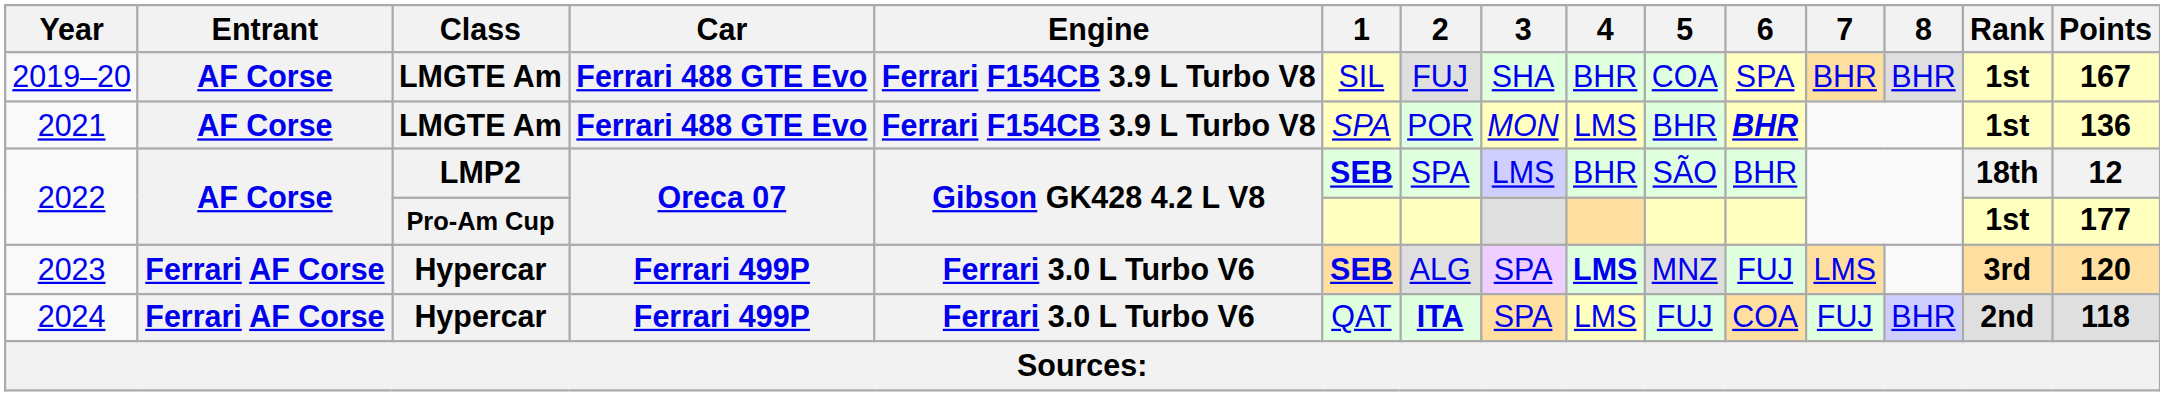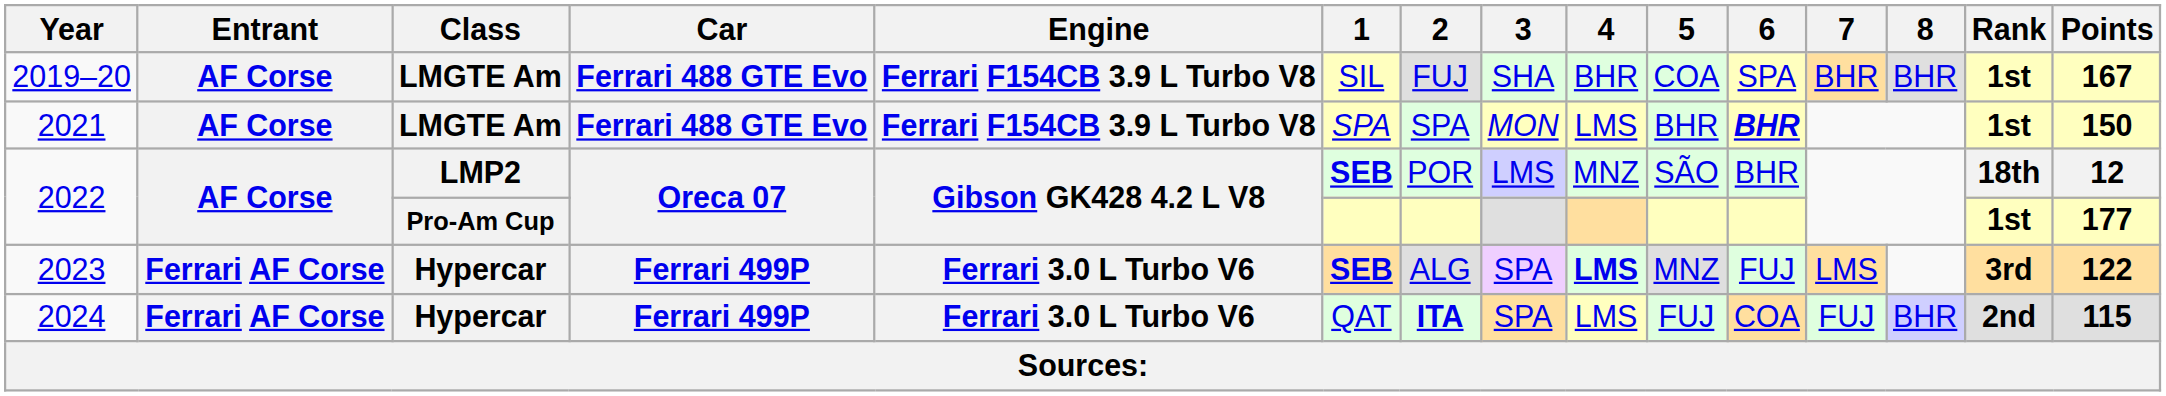 <table class="wikitable" style="text-align:center; font-size:85%">
 <tr>
 <th>Year</th>
 <th>Entrant</th>
 <th>Class</th>
 <th>Car</th>
 <th>Engine</th>
 <th>1</th>
 <th>2</th>
 <th>3</th>
 <th>4</th>
 <th>5</th>
 <th>6</th>
 <th>7</th>
 <th>8</th>
 <th>Rank</th>
 <th>Points</th>
 </tr>
 <tr>
 <td nowrap><a href='#'>2019–20</a></td>
 <th nowrap><a href='#'>AF Corse</a></th>
 <th nowrap>LMGTE Am</th>
 <th nowrap><a href='#'>Ferrari 488 GTE Evo</a></th>
 <th nowrap><a href='#'>Ferrari</a> <a href='#'>F154CB</a> 3.9 L Turbo V8</th>
 <td style="background:#FFFFBF;"><a href='#'>SIL</a><br></td>
 <td style="background:#DFDFDF;"><a href='#'>FUJ</a><br></td>
 <td style="background:#DFFFDF;"><a href='#'>SHA</a><br></td>
 <td style="background:#DFFFDF;"><a href='#'>BHR</a><br></td>
 <td style="background:#DFFFDF;"><a href='#'>COA</a><br></td>
 <td style="background:#FFFFBF;"><a href='#'>SPA</a><br></td>
 <td style="background:#FFDF9F;"><a href='#'>BHR</a><br></td>
 <td style="background:#DFDFDF;"><a href='#'>BHR</a><br></td>
 <th style="background:#FFFFBF;">1st</th>
 <th style="background:#FFFFBF;">167</th>
 </tr>
 <tr>
 <td><a href='#'>2021</a></td>
 <th nowrap><a href='#'>AF Corse</a></th>
 <th nowrap>LMGTE Am</th>
 <th nowrap><a href='#'>Ferrari 488 GTE Evo</a></th>
 <th nowrap><a href='#'>Ferrari</a> <a href='#'>F154CB</a> 3.9 L Turbo V8</th>
 <td style="background:#FFFFBF;"><em><a href='#'>SPA</a></em><br></td>
-<td style="background:#DFFFDF;"><a href='#'>POR</a><br></td>
+<td style="background:#DFFFDF;"><a href='#'>SPA</a><br></td>
 <td style="background:#FFFFBF;"><em><a href='#'>MON</a></em><br></td>
 <td style="background:#FFFFBF;"><a href='#'>LMS</a><br></td>
 <td style="background:#DFFFDF;"><a href='#'>BHR</a><br></td>
 <td style="background:#FFFFBF;"><strong><em><a href='#'>BHR</a></em><br></strong></td>
 <td colspan=2></td>
 <th style="background:#FFFFBF;">1st</th>
-<th style="background:#FFFFBF;">136</th>
+<th style="background:#FFFFBF;">150</th>
 </tr>
 <tr>
 <td rowspan="2"><a href='#'>2022</a></td>
 <th rowspan="2" nowrap><a href='#'>AF Corse</a></th>
 <th>LMP2</th>
 <th rowspan="2" nowrap><a href='#'>Oreca 07</a></th>
 <th rowspan="2" nowrap><a href='#'>Gibson</a> GK428 4.2 L V8</th>
 <td style="background:#DFFFDF;"><strong><a href='#'>SEB</a></strong><br></td>
-<td style="background:#DFFFDF;"><a href='#'>SPA</a><br></td>
+<td style="background:#DFFFDF;"><a href='#'>POR</a><br></td>
 <td style="background:#CFCFFF;"><a href='#'>LMS</a><br></td>
-<td style="background:#DFFFDF;"><a href='#'>BHR</a><br></td>
+<td style="background:#DFFFDF;"><a href='#'>MNZ</a><br></td>
 <td style="background:#dfffdf;"><a href='#'>SÃO</a><br></td>
 <td style="background:#DFFFDF;"><a href='#'>BHR</a><br></td>
 <td colspan=2 rowspan=2></td>
 <th>18th</th>
 <th>12</th>
 </tr>
 <tr>
 <th><small>Pro-Am Cup</small></th>
 <td style="background:#FFFFBF;"></td>
 <td style="background:#FFFFBF;"></td>
 <td style="background:#DFDFDF;"></td>
 <td style="background:#FFDF9F;"></td>
 <td style="background:#FFFFBF;"></td>
 <td style="background:#FFFFBF;"></td>
 <th style="background:#FFFFBF;">1st</th>
 <th style="background:#FFFFBF;">177</th>
 </tr>
 <tr>
 <td><a href='#'>2023</a></td>
 <th nowrap><a href='#'>Ferrari</a> <a href='#'>AF Corse</a></th>
 <th>Hypercar</th>
 <th nowrap><a href='#'>Ferrari 499P</a></th>
 <th nowrap><a href='#'>Ferrari</a> 3.0 L Turbo V6</th>
 <td style="background:#FFDF9F;"><strong><a href='#'>SEB</a></strong><br></td>
 <td style="background:#DFDFDF;"><a href='#'>ALG</a><br></td>
 <td style="background:#EFCFFF;"><a href='#'>SPA</a><br></td>
 <td style="background:#DFFFDF;"><strong><a href='#'>LMS</a></strong><br></td>
 <td style="background:#DFDFDF;"><a href='#'>MNZ</a><br></td>
 <td style="background:#DFFFDF;"><a href='#'>FUJ</a><br></td>
 <td style="background:#FFDF9F;"><a href='#'>LMS</a><br></td>
 <td></td>
 <th style="background:#FFDF9F;">3rd</th>
-<th style="background:#FFDF9F;">120</th>
+<th style="background:#FFDF9F;">122</th>
 </tr>
 <tr>
 <td><a href='#'>2024</a></td>
 <th nowrap><a href='#'>Ferrari</a> <a href='#'>AF Corse</a></th>
 <th>Hypercar</th>
 <th nowrap><a href='#'>Ferrari 499P</a></th>
 <th nowrap><a href='#'>Ferrari</a> 3.0 L Turbo V6</th>
 <td style="background:#dfffdf;"><a href='#'>QAT</a><br></td>
 <td style="background:#dfffdf;"><strong><a href='#'>ITA</a></strong><br></td>
 <td style="background:#ffdf9f;"><a href='#'>SPA</a><br></td>
 <td style="background:#ffffbf;"><a href='#'>LMS</a><br></td>
 <td style="background:#DFFFDF;"><a href='#'>FUJ</a><br></td>
 <td style="background:#ffdf9f;"><a href='#'>COA</a><br></td>
 <td style="background:#dfffdf;"><a href='#'>FUJ</a><br></td>
 <td style="background:#cfcfff;"><a href='#'>BHR</a><br></td>
 <th style="background:#dfdfdf;">2nd</th>
-<th style="background:#dfdfdf;">118</th>
+<th style="background:#dfdfdf;">115</th>
 </tr>
 <tr>
 <th colspan="15">Sources:</th>
 </tr>
 </table>
